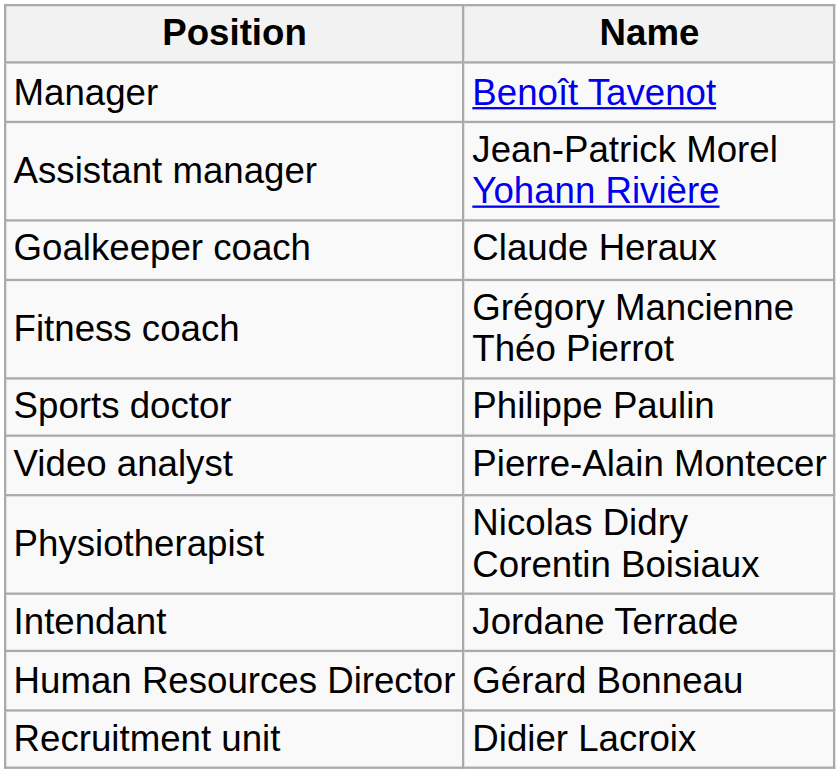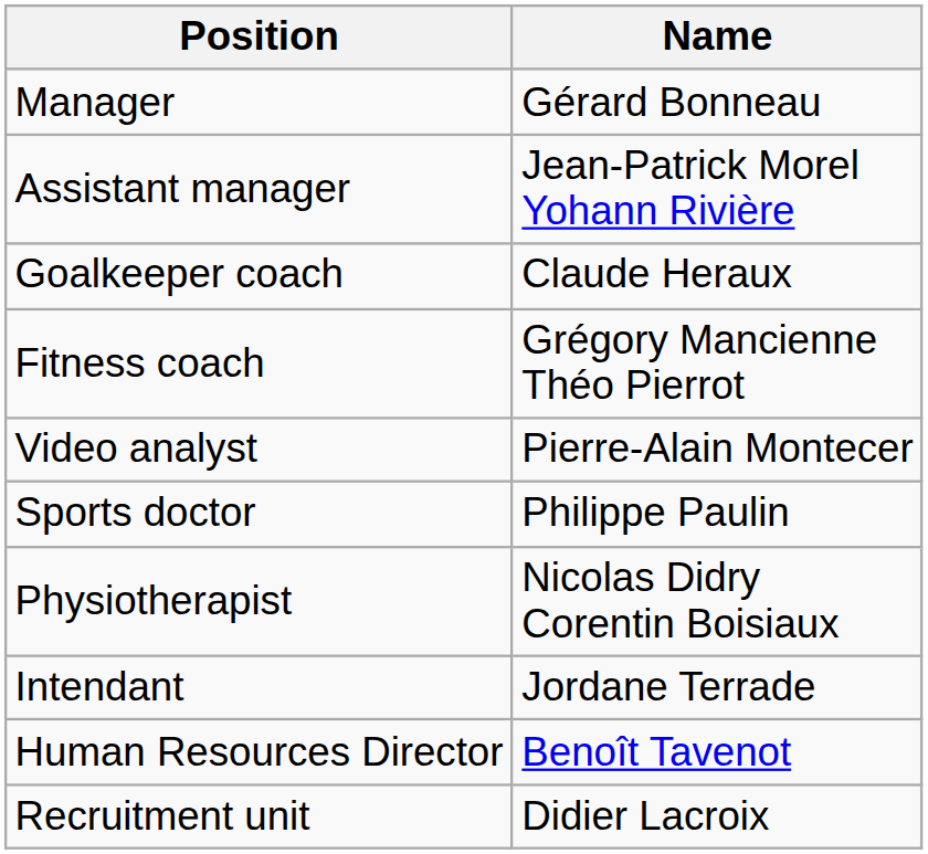 <table class="wikitable">
 <tr>
 <th>Position</th>
 <th>Name</th>
 </tr>
 <tr>
 <td>Manager</td>
-<td><a href='#'>Benoît Tavenot</a></td>
+<td>Gérard Bonneau</td>
 </tr>
 <tr>
 <td>Assistant manager</td>
 <td>Jean-Patrick Morel <br> <a href='#'>Yohann Rivière</a></td>
 </tr>
 <tr>
 <td>Goalkeeper coach</td>
 <td>Claude Heraux</td>
 </tr>
 <tr>
 <td>Fitness coach</td>
 <td>Grégory Mancienne <br> Théo Pierrot</td>
 </tr>
 <tr>
+<td>Video analyst</td>
+<td>Pierre-Alain Montecer</td>
+</tr>
+<tr>
 <td>Sports doctor</td>
 <td>Philippe Paulin</td>
-</tr>
-<tr>
-<td>Video analyst</td>
-<td>Pierre-Alain Montecer</td>
 </tr>
 <tr>
 <td>Physiotherapist</td>
 <td>Nicolas Didry <br> Corentin Boisiaux</td>
 </tr>
 <tr>
 <td>Intendant</td>
 <td>Jordane Terrade</td>
 </tr>
 <tr>
 <td>Human Resources Director</td>
-<td>Gérard Bonneau</td>
+<td><a href='#'>Benoît Tavenot</a></td>
 </tr>
 <tr>
 <td>Recruitment unit</td>
 <td>Didier Lacroix</td>
 </tr>
 </table>
